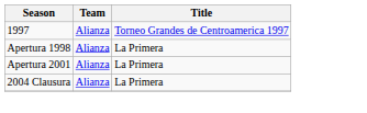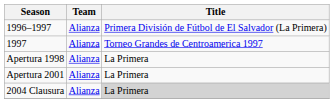 <table class="wikitable">
 <tr>
 <th>Season</th>
 <th>Team</th>
 <th>Title</th>
+</tr>
+<tr>
+<td>1996–1997</td>
+<td><a href='#'>Alianza</a></td>
+<td><a href='#'>Primera División de Fútbol de El Salvador</a> (La Primera)</td>
 </tr>
 <tr>
 <td>1997</td>
 <td><a href='#'>Alianza</a></td>
 <td><a href='#'>Torneo Grandes de Centroamerica 1997</a></td>
 </tr>
 <tr>
 <td>Apertura 1998</td>
 <td><a href='#'>Alianza</a></td>
 <td>La Primera</td>
 </tr>
 <tr>
 <td>Apertura 2001</td>
 <td><a href='#'>Alianza</a></td>
 <td>La Primera</td>
 </tr>
 <tr>
 <td>2004 Clausura</td>
 <td><a href='#'>Alianza</a></td>
-<td>La Primera</td>
+<td style="background: lightgrey;">La Primera</td>
 </tr>
 <tr>
 </tr>
 </table>
